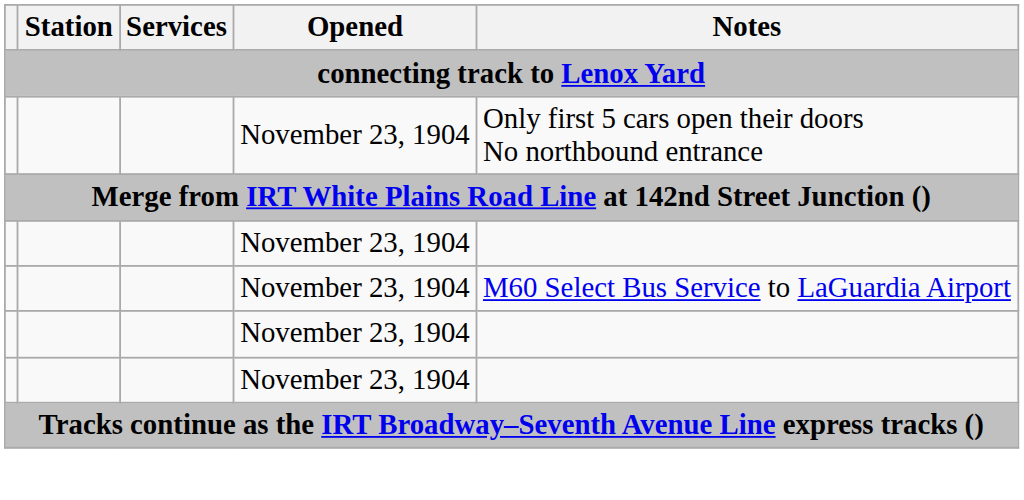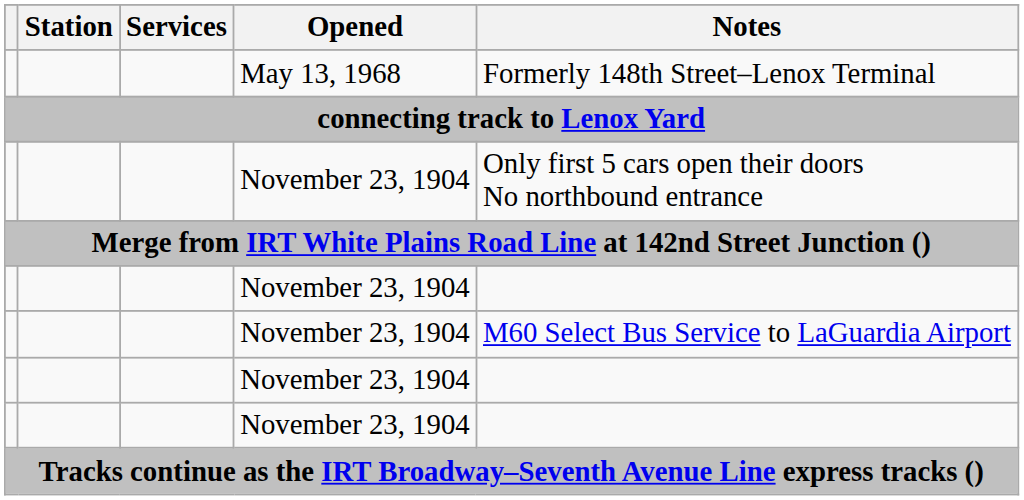 <table class="wikitable">
 <tr>
 <th></th>
 <th>Station</th>
 <th>Services</th>
 <th>Opened</th>
 <th>Notes</th>
+</tr>
+<tr>
+<td></td>
+<td></td>
+<td></td>
+<td>May 13, 1968</td>
+<td>Formerly 148th Street–Lenox Terminal</td>
 </tr>
 <tr>
 <th colspan=5 style="background-color: silver;">connecting track to <a href='#'>Lenox Yard</a></th>
 </tr>
 <tr>
 <td></td>
 <td></td>
 <td></td>
 <td>November 23, 1904</td>
 <td>Only first 5 cars open their doors<br>No northbound entrance</td>
 </tr>
 <tr>
 <th colspan=5 style="background-color: silver;">Merge from <a href='#'>IRT White Plains Road Line</a> at 142nd Street Junction ()</th>
 </tr>
 <tr>
 <td></td>
 <td></td>
 <td></td>
 <td>November 23, 1904</td>
 <td></td>
 </tr>
 <tr>
 <td></td>
 <td></td>
 <td></td>
 <td>November 23, 1904</td>
 <td><a href='#'>M60 Select Bus Service</a> to <a href='#'>LaGuardia Airport</a></td>
 </tr>
 <tr>
 <td></td>
 <td></td>
 <td></td>
 <td>November 23, 1904</td>
 <td></td>
 </tr>
 <tr>
 <td></td>
 <td></td>
 <td></td>
 <td>November 23, 1904</td>
 <td></td>
 </tr>
 <tr>
 <th colspan=5 style="background-color: silver;">Tracks continue as the <a href='#'>IRT Broadway–Seventh Avenue Line</a> express tracks ()</th>
 </tr>
 </table>
